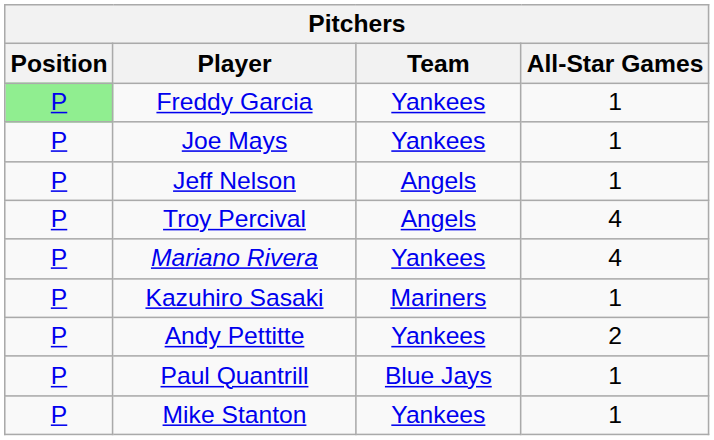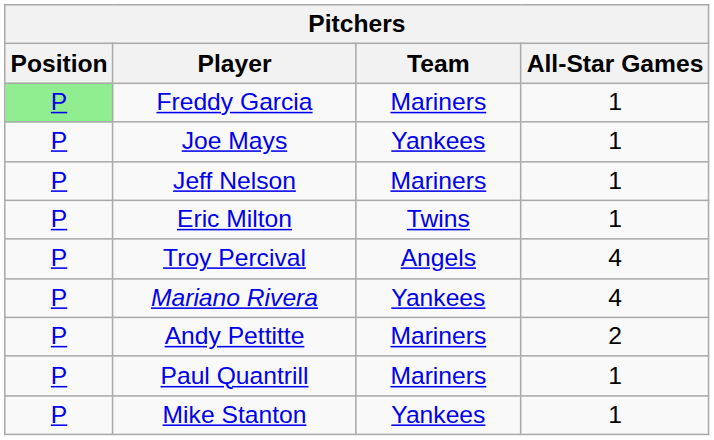 <table class="wikitable" style="font-size: 100%; text-align:right;">
 <tr>
 <th colspan="4">Pitchers</th>
 </tr>
 <tr>
 <th>Position</th>
 <th width="150">Player</th>
 <th width="100">Team</th>
 <th>All-Star Games</th>
 </tr>
 <tr>
 <td align="center" style="background: lightgreen;"><a href='#'>P</a></td>
 <td align="center"><a href='#'>Freddy Garcia</a></td>
-<td align="center"><a href='#'>Yankees</a></td>
+<td align="center"><a href='#'>Mariners</a></td>
 <td align="center">1</td>
 </tr>
 <tr>
 <td align="center"><a href='#'>P</a></td>
 <td align="center"><a href='#'>Joe Mays</a></td>
 <td align="center"><a href='#'>Yankees</a></td>
 <td align="center">1</td>
 </tr>
 <tr>
 <td align="center"><a href='#'>P</a></td>
 <td align="center"><a href='#'>Jeff Nelson</a> </td>
-<td align="center"><a href='#'>Angels</a></td>
+<td align="center"><a href='#'>Mariners</a></td>
+<td align="center">1</td>
+</tr>
+<tr>
+<td align="center"><a href='#'>P</a></td>
+<td align="center"><a href='#'>Eric Milton</a></td>
+<td align="center"><a href='#'>Twins</a></td>
 <td align="center">1</td>
 </tr>
 <tr>
 <td align="center"><a href='#'>P</a></td>
 <td align="center"><a href='#'>Troy Percival</a></td>
 <td align="center"><a href='#'>Angels</a></td>
 <td align="center">4</td>
 </tr>
 <tr>
 <td align="center"><a href='#'>P</a></td>
 <td align="center"><em><a href='#'>Mariano Rivera</a></em></td>
 <td align="center"><a href='#'>Yankees</a></td>
 <td align="center">4</td>
 </tr>
 <tr>
 <td align="center"><a href='#'>P</a></td>
-<td align="center"><a href='#'>Kazuhiro Sasaki</a></td>
+<td align="center"><a href='#'>Andy Pettitte</a></td>
 <td align="center"><a href='#'>Mariners</a></td>
-<td align="center">1</td>
-</tr>
-<tr>
-<td align="center"><a href='#'>P</a></td>
-<td align="center"><a href='#'>Andy Pettitte</a></td>
-<td align="center"><a href='#'>Yankees</a></td>
 <td align="center">2</td>
 </tr>
 <tr>
 <td align="center"><a href='#'>P</a></td>
 <td align="center"><a href='#'>Paul Quantrill</a></td>
-<td align="center"><a href='#'>Blue Jays</a></td>
+<td align="center"><a href='#'>Mariners</a></td>
 <td align="center">1</td>
 </tr>
 <tr>
 <td align="center"><a href='#'>P</a></td>
 <td align="center"><a href='#'>Mike Stanton</a></td>
 <td align="center"><a href='#'>Yankees</a></td>
 <td align="center">1</td>
 </tr>
 </table>
